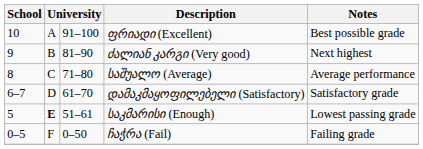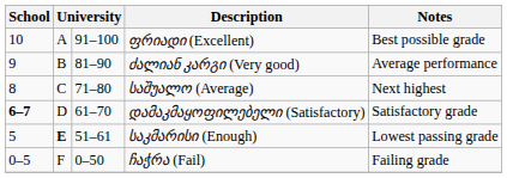 <table class="wikitable">
 <tr>
 <th>School</th>
 <th colspan = "2">University</th>
 <th>Description</th>
 <th>Notes</th>
 </tr>
 <tr>
 <td style="width:20px;">10</td>
 <td>A</td>
 <td>91–100</td>
 <td><em>ფრიადი</em> (Excellent)</td>
 <td>Best possible grade</td>
 </tr>
 <tr>
 <td>9</td>
 <td>B</td>
 <td>81–90</td>
 <td><em>ძალიან კარგი</em> (Very good)</td>
-<td>Next highest</td>
+<td>Average performance</td>
 </tr>
 <tr>
 <td>8</td>
 <td>C</td>
 <td>71–80</td>
 <td><em>საშუალო</em> (Average)</td>
-<td>Average performance</td>
+<td>Next highest</td>
 </tr>
 <tr>
-<td>6–7</td>
+<td><strong>6–7</strong></td>
 <td>D</td>
 <td>61–70</td>
 <td><em>დამაკმაყოფილებელი</em> (Satisfactory)</td>
 <td>Satisfactory grade</td>
 </tr>
 <tr>
 <td>5</td>
 <td><strong>E</strong></td>
 <td>51–61</td>
 <td><em>საკმარისი</em> (Enough)</td>
 <td>Lowest passing grade</td>
 </tr>
 <tr>
 <td>0–5</td>
 <td>F</td>
 <td>0–50</td>
 <td><em>ჩაჭრა</em> (Fail)</td>
 <td>Failing grade</td>
 </tr>
 <tr>
 </tr>
 </table>
